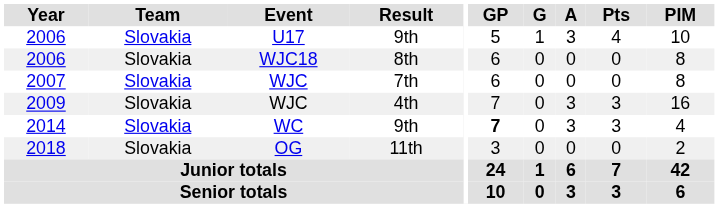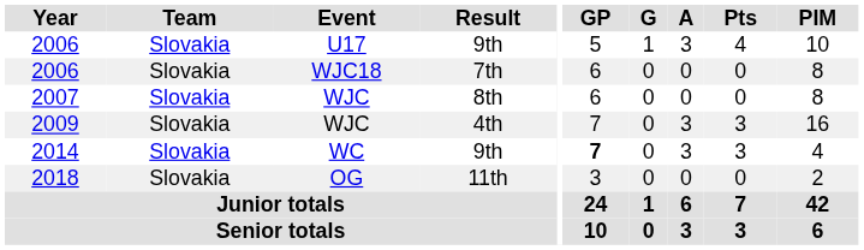 <table border="0" cellpadding="1" cellspacing="0" ID="Table3" style="text-align:center; width:40em">
 <tr ALIGN="center" bgcolor="#e0e0e0">
 <th>Year</th>
 <th>Team</th>
 <th>Event</th>
 <th>Result</th>
 <th rowspan="99" bgcolor="#ffffff"></th>
 <th>GP</th>
 <th>G</th>
 <th>A</th>
 <th>Pts</th>
 <th>PIM</th>
 </tr>
 <tr>
 <td><a href='#'>2006</a></td>
 <td><a href='#'>Slovakia</a></td>
 <td><a href='#'>U17</a></td>
 <td>9th</td>
 <td>5</td>
 <td>1</td>
 <td>3</td>
 <td>4</td>
 <td>10</td>
 </tr>
 <tr bgcolor="#f0f0f0">
 <td><a href='#'>2006</a></td>
 <td>Slovakia</td>
 <td><a href='#'>WJC18</a></td>
-<td>8th</td>
+<td>7th</td>
 <td>6</td>
 <td>0</td>
 <td>0</td>
 <td>0</td>
 <td>8</td>
 </tr>
 <tr>
 <td><a href='#'>2007</a></td>
 <td><a href='#'>Slovakia</a></td>
 <td><a href='#'>WJC</a></td>
-<td>7th</td>
+<td>8th</td>
 <td>6</td>
 <td>0</td>
 <td>0</td>
 <td>0</td>
 <td>8</td>
 </tr>
 <tr bgcolor="#f0f0f0">
 <td><a href='#'>2009</a></td>
 <td>Slovakia</td>
 <td>WJC</td>
 <td>4th</td>
 <td>7</td>
 <td>0</td>
 <td>3</td>
 <td>3</td>
 <td>16</td>
 </tr>
 <tr>
 <td><a href='#'>2014</a></td>
 <td><a href='#'>Slovakia</a></td>
 <td><a href='#'>WC</a></td>
 <td>9th</td>
 <td><strong>7</strong></td>
 <td>0</td>
 <td>3</td>
 <td>3</td>
 <td>4</td>
 </tr>
 <tr bgcolor="#f0f0f0">
 <td><a href='#'>2018</a></td>
 <td>Slovakia</td>
 <td><a href='#'>OG</a></td>
 <td>11th</td>
 <td>3</td>
 <td>0</td>
 <td>0</td>
 <td>0</td>
 <td>2</td>
 </tr>
 <tr bgcolor="#e0e0e0">
 <th colspan="4">Junior totals</th>
 <th>24</th>
 <th>1</th>
 <th>6</th>
 <th>7</th>
 <th>42</th>
 </tr>
 <tr bgcolor="#e0e0e0">
 <th colspan=4>Senior totals</th>
 <th>10</th>
 <th>0</th>
 <th>3</th>
 <th>3</th>
 <th>6</th>
 </tr>
 </table>
